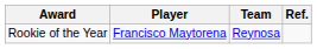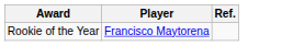 <table class="wikitable">
 <tr>
 <th>Award</th>
 <th>Player</th>
-<th>Team</th>
 <th>Ref.</th>
 </tr>
 <tr>
 <td scope="row">Rookie of the Year</td>
 <td> <a href='#'>Francisco Maytorena</a></td>
-<td><a href='#'>Reynosa</a></td>
 <td align=center></td>
 </tr>
 </table>
